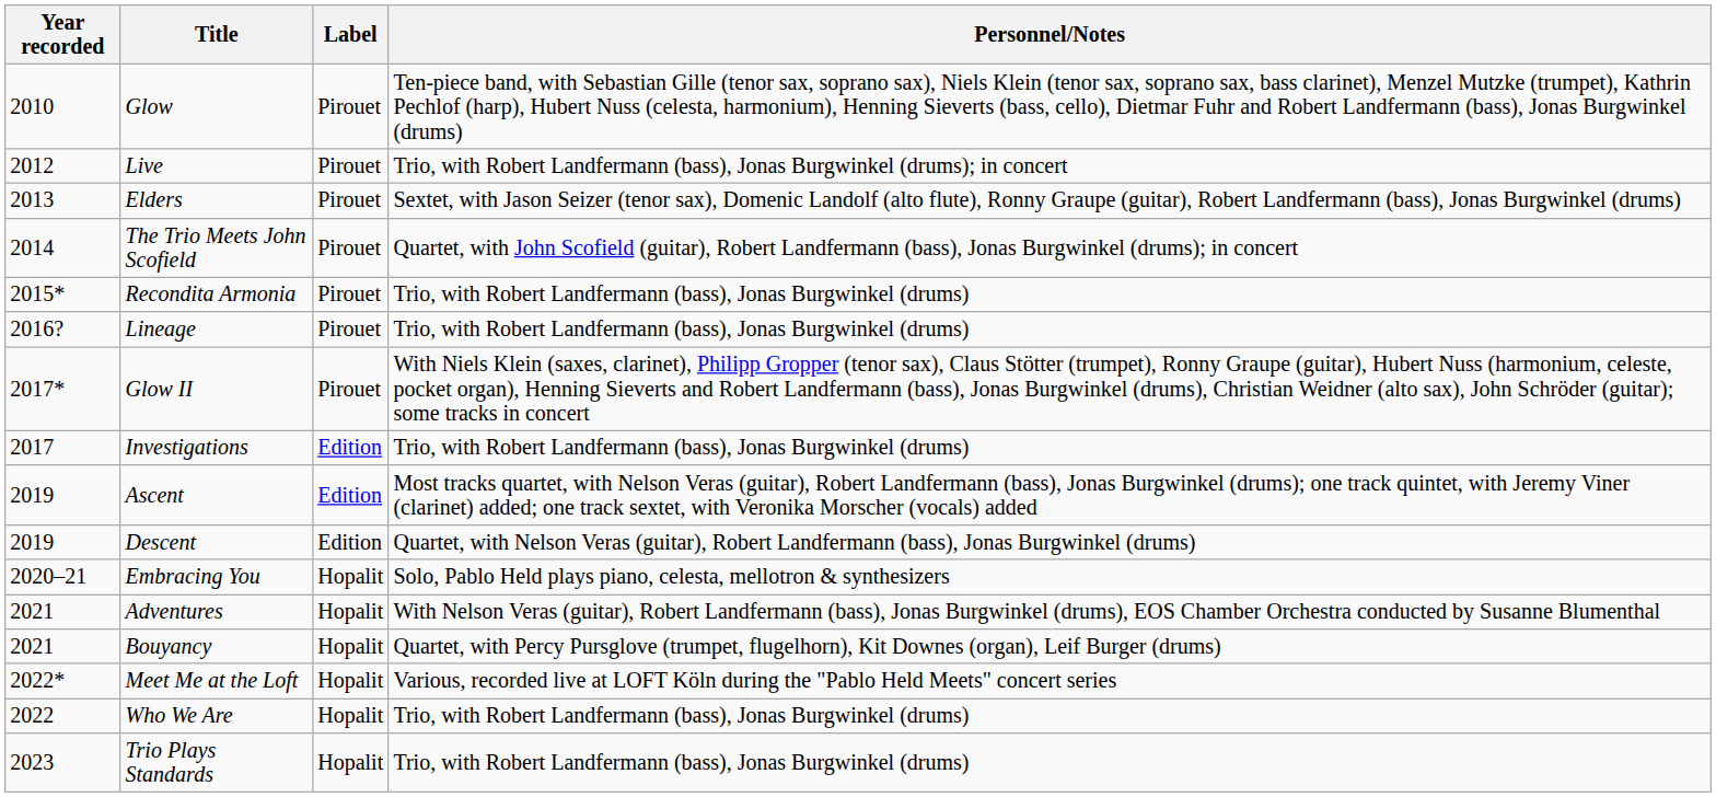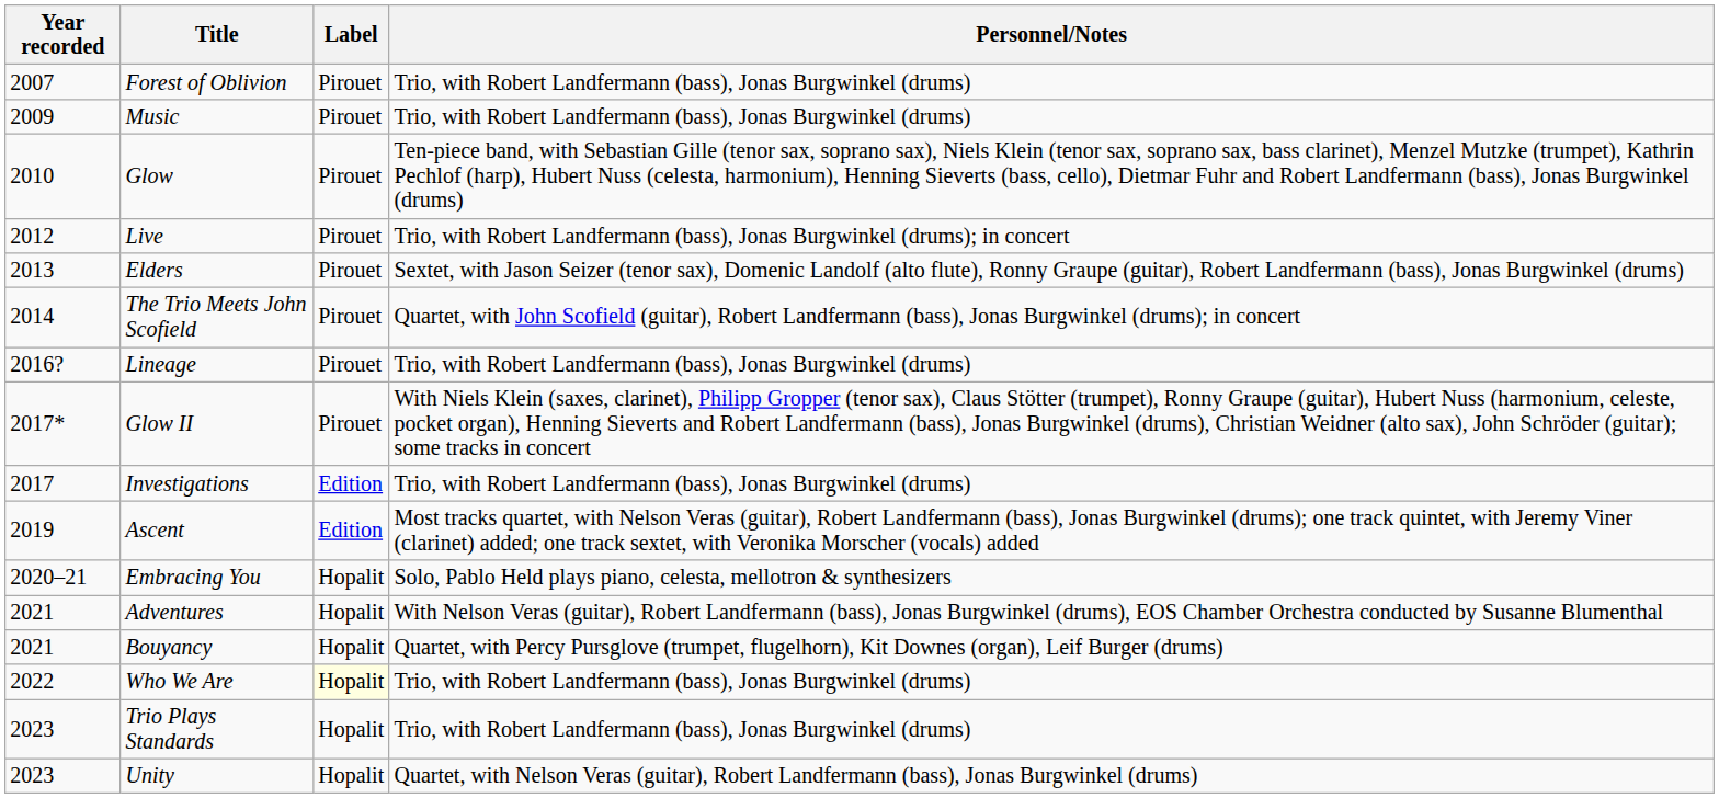 <table class="wikitable sortable">
 <tr>
 <th>Year recorded</th>
 <th>Title</th>
 <th>Label</th>
 <th>Personnel/Notes</th>
+</tr>
+<tr>
+<td>2007</td>
+<td><em>Forest of Oblivion</em></td>
+<td>Pirouet</td>
+<td>Trio, with Robert Landfermann (bass), Jonas Burgwinkel (drums)</td>
+</tr>
+<tr>
+<td>2009</td>
+<td><em>Music</em></td>
+<td>Pirouet</td>
+<td>Trio, with Robert Landfermann (bass), Jonas Burgwinkel (drums)</td>
 </tr>
 <tr>
 <td>2010</td>
 <td><em>Glow</em></td>
 <td>Pirouet</td>
 <td>Ten-piece band, with Sebastian Gille (tenor sax, soprano sax), Niels Klein (tenor sax, soprano sax, bass clarinet), Menzel Mutzke (trumpet), Kathrin Pechlof (harp), Hubert Nuss (celesta, harmonium), Henning Sieverts (bass, cello), Dietmar Fuhr and Robert Landfermann (bass), Jonas Burgwinkel (drums)</td>
 </tr>
 <tr>
 <td>2012</td>
 <td><em>Live</em></td>
 <td>Pirouet</td>
 <td>Trio, with Robert Landfermann (bass), Jonas Burgwinkel (drums); in concert</td>
 </tr>
 <tr>
 <td>2013</td>
 <td><em>Elders</em></td>
 <td>Pirouet</td>
 <td>Sextet, with Jason Seizer (tenor sax), Domenic Landolf (alto flute), Ronny Graupe (guitar), Robert Landfermann (bass), Jonas Burgwinkel (drums)</td>
 </tr>
 <tr>
 <td>2014</td>
 <td><em>The Trio Meets John Scofield</em></td>
 <td>Pirouet</td>
 <td>Quartet, with <a href='#'>John Scofield</a> (guitar), Robert Landfermann (bass), Jonas Burgwinkel (drums); in concert</td>
 </tr>
 <tr>
-<td>2015*</td>
-<td><em>Recondita Armonia</em></td>
-<td>Pirouet</td>
-<td>Trio, with Robert Landfermann (bass), Jonas Burgwinkel (drums)</td>
-</tr>
-<tr>
 <td>2016?</td>
 <td><em>Lineage</em></td>
 <td>Pirouet</td>
 <td>Trio, with Robert Landfermann (bass), Jonas Burgwinkel (drums)</td>
 </tr>
 <tr>
 <td>2017*</td>
 <td><em>Glow II</em></td>
 <td>Pirouet</td>
 <td>With Niels Klein (saxes, clarinet), <a href='#'>Philipp Gropper</a> (tenor sax), Claus Stötter (trumpet), Ronny Graupe (guitar), Hubert Nuss (harmonium, celeste, pocket organ), Henning Sieverts and Robert Landfermann (bass), Jonas Burgwinkel (drums), Christian Weidner (alto sax), John Schröder (guitar); some tracks in concert</td>
 </tr>
 <tr>
 <td>2017</td>
 <td><em>Investigations</em></td>
 <td><a href='#'>Edition</a></td>
 <td>Trio, with Robert Landfermann (bass), Jonas Burgwinkel (drums)</td>
 </tr>
 <tr>
 <td>2019</td>
 <td><em>Ascent</em></td>
 <td><a href='#'>Edition</a></td>
 <td>Most tracks quartet, with Nelson Veras (guitar), Robert Landfermann (bass), Jonas Burgwinkel (drums); one track quintet, with Jeremy Viner (clarinet) added; one track sextet, with Veronika Morscher (vocals) added</td>
 </tr>
 <tr>
-<td>2019</td>
-<td><em>Descent</em></td>
-<td>Edition</td>
-<td>Quartet, with Nelson Veras (guitar), Robert Landfermann (bass), Jonas Burgwinkel (drums)</td>
-</tr>
-<tr>
 <td>2020–21</td>
 <td><em>Embracing You</em></td>
 <td>Hopalit</td>
 <td>Solo, Pablo Held plays piano, celesta, mellotron & synthesizers</td>
 </tr>
 <tr>
 <td>2021</td>
 <td><em>Adventures</em></td>
 <td>Hopalit</td>
 <td>With Nelson Veras (guitar), Robert Landfermann (bass), Jonas Burgwinkel (drums), EOS Chamber Orchestra conducted by Susanne Blumenthal</td>
 </tr>
 <tr>
 <td>2021</td>
 <td><em>Bouyancy</em></td>
 <td>Hopalit</td>
 <td>Quartet, with Percy Pursglove (trumpet, flugelhorn), Kit Downes (organ), Leif Burger (drums)</td>
 </tr>
 <tr>
-<td>2022*</td>
-<td><em>Meet Me at the Loft</em></td>
-<td>Hopalit</td>
-<td>Various, recorded live at LOFT Köln during the "Pablo Held Meets" concert series</td>
-</tr>
-<tr>
 <td>2022</td>
 <td><em>Who We Are</em></td>
-<td>Hopalit</td>
+<td style="background: lightyellow;">Hopalit</td>
 <td>Trio, with Robert Landfermann (bass), Jonas Burgwinkel (drums)</td>
 </tr>
 <tr>
 <td>2023</td>
 <td><em>Trio Plays Standards</em></td>
 <td>Hopalit</td>
 <td>Trio, with Robert Landfermann (bass), Jonas Burgwinkel (drums)</td>
 </tr>
+<tr>
+<td>2023</td>
+<td><em>Unity</em></td>
+<td>Hopalit</td>
+<td>Quartet, with Nelson Veras (guitar), Robert Landfermann (bass), Jonas Burgwinkel (drums)</td>
+</tr>
 </table>
